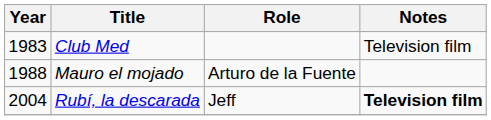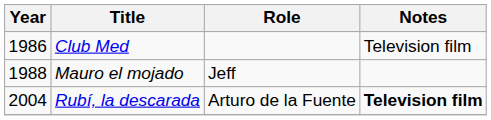 <table class="wikitable sortable">
 <tr>
 <th>Year</th>
 <th>Title</th>
 <th>Role</th>
 <th>Notes</th>
 </tr>
 <tr>
-<td>1983</td>
+<td>1986</td>
 <td><em><a href='#'>Club Med</a></em></td>
 <td></td>
 <td>Television film</td>
 </tr>
 <tr>
 <td>1988</td>
 <td><em>Mauro el mojado</em></td>
-<td>Arturo de la Fuente</td>
+<td>Jeff</td>
 <td></td>
 </tr>
 <tr>
 <td>2004</td>
 <td><em><a href='#'>Rubí, la descarada</a></em></td>
-<td>Jeff</td>
+<td>Arturo de la Fuente</td>
 <td><strong>Television film</strong></td>
 </tr>
 <tr>
 </tr>
 </table>
